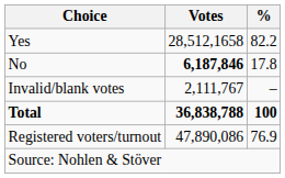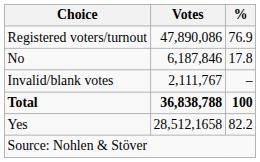 <table class=wikitable style=text-align:right>
 <tr>
 <th>Choice</th>
 <th>Votes</th>
 <th>%</th>
 </tr>
 <tr>
-<td align=left> Yes</td>
-<td>28,512,1658</td>
-<td>82.2</td>
+<td align=left>Registered voters/turnout</td>
+<td>47,890,086</td>
+<td>76.9</td>
 </tr>
 <tr>
 <td align=left>No</td>
-<td><strong>6,187,846</strong></td>
+<td>6,187,846</td>
 <td>17.8</td>
 </tr>
 <tr>
 <td align=left>Invalid/blank votes</td>
 <td>2,111,767</td>
 <td>–</td>
 </tr>
 <tr>
 <td align=left><strong>Total</strong></td>
 <td><strong>36,838,788</strong></td>
 <td><strong>100</strong></td>
 </tr>
 <tr>
-<td align=left>Registered voters/turnout</td>
-<td>47,890,086</td>
-<td>76.9</td>
+<td align=left> Yes</td>
+<td>28,512,1658</td>
+<td>82.2</td>
 </tr>
 <tr>
 <td align=left colspan=3>Source: Nohlen & Stöver</td>
 </tr>
 </table>
